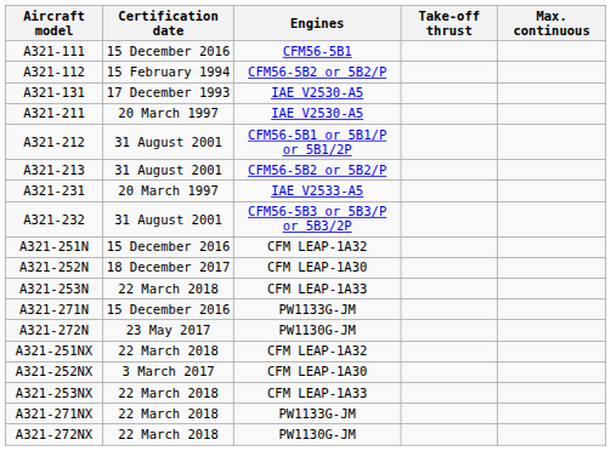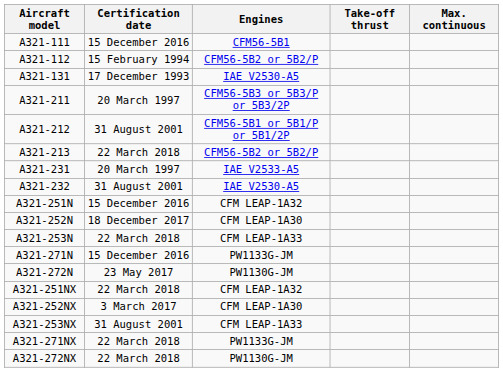 <table class="wikitable sortable sticky-header" style="text-align: center;">
 <tr>
 <th>Aircraft model</th>
 <th>Certification date</th>
 <th>Engines</th>
 <th>Take-off thrust</th>
 <th>Max. continuous</th>
 </tr>
 <tr>
 <td>A321-111</td>
 <td>15 December 2016</td>
 <td><a href='#'>CFM56-5B1</a></td>
 <td></td>
 <td></td>
 </tr>
 <tr>
 <td>A321-112</td>
 <td>15 February 1994</td>
 <td><a href='#'>CFM56-5B2 or 5B2/P</a></td>
 <td></td>
 <td></td>
 </tr>
 <tr>
 <td>A321-131</td>
 <td>17 December 1993</td>
 <td><a href='#'>IAE V2530-A5</a></td>
 <td></td>
 <td></td>
 </tr>
 <tr>
 <td>A321-211</td>
 <td>20 March 1997</td>
-<td><a href='#'>IAE V2530-A5</a></td>
+<td><a href='#'>CFM56-5B3 or 5B3/P or 5B3/2P</a></td>
 <td></td>
 <td></td>
 </tr>
 <tr>
 <td>A321-212</td>
 <td>31 August 2001</td>
 <td><a href='#'>CFM56-5B1 or 5B1/P or 5B1/2P</a></td>
 <td></td>
 <td></td>
 </tr>
 <tr>
 <td>A321-213</td>
-<td>31 August 2001</td>
+<td>22 March 2018</td>
 <td><a href='#'>CFM56-5B2 or 5B2/P</a></td>
 <td></td>
 <td></td>
 </tr>
 <tr>
 <td>A321-231</td>
 <td>20 March 1997</td>
 <td><a href='#'>IAE V2533-A5</a></td>
 <td></td>
 <td></td>
 </tr>
 <tr>
 <td>A321-232</td>
 <td>31 August 2001</td>
-<td><a href='#'>CFM56-5B3 or 5B3/P or 5B3/2P</a></td>
+<td><a href='#'>IAE V2530-A5</a></td>
 <td></td>
 <td></td>
 </tr>
 <tr>
 <td>A321-251N</td>
 <td>15 December 2016</td>
 <td>CFM LEAP-1A32</td>
 <td></td>
 <td></td>
 </tr>
 <tr>
 <td>A321-252N</td>
 <td>18 December 2017</td>
 <td>CFM LEAP-1A30</td>
 <td></td>
 <td></td>
 </tr>
 <tr>
 <td>A321-253N</td>
 <td>22 March 2018</td>
 <td>CFM LEAP-1A33</td>
 <td></td>
 <td></td>
 </tr>
 <tr>
 <td>A321-271N</td>
 <td>15 December 2016</td>
 <td>PW1133G-JM</td>
 <td></td>
 <td></td>
 </tr>
 <tr>
 <td>A321-272N</td>
 <td>23 May 2017</td>
 <td>PW1130G-JM</td>
 <td></td>
 <td></td>
 </tr>
 <tr>
 <td>A321-251NX</td>
 <td>22 March 2018</td>
 <td>CFM LEAP-1A32</td>
 <td></td>
 <td></td>
 </tr>
 <tr>
 <td>A321-252NX</td>
 <td>3 March 2017</td>
 <td>CFM LEAP-1A30</td>
 <td></td>
 <td></td>
 </tr>
 <tr>
 <td>A321-253NX</td>
-<td>22 March 2018</td>
+<td>31 August 2001</td>
 <td>CFM LEAP-1A33</td>
 <td></td>
 <td></td>
 </tr>
 <tr>
 <td>A321-271NX</td>
 <td>22 March 2018</td>
 <td>PW1133G-JM</td>
 <td></td>
 <td></td>
 </tr>
 <tr>
 <td>A321-272NX</td>
 <td>22 March 2018</td>
 <td>PW1130G-JM</td>
 <td></td>
 <td><br></td>
 </tr>
 </table>
